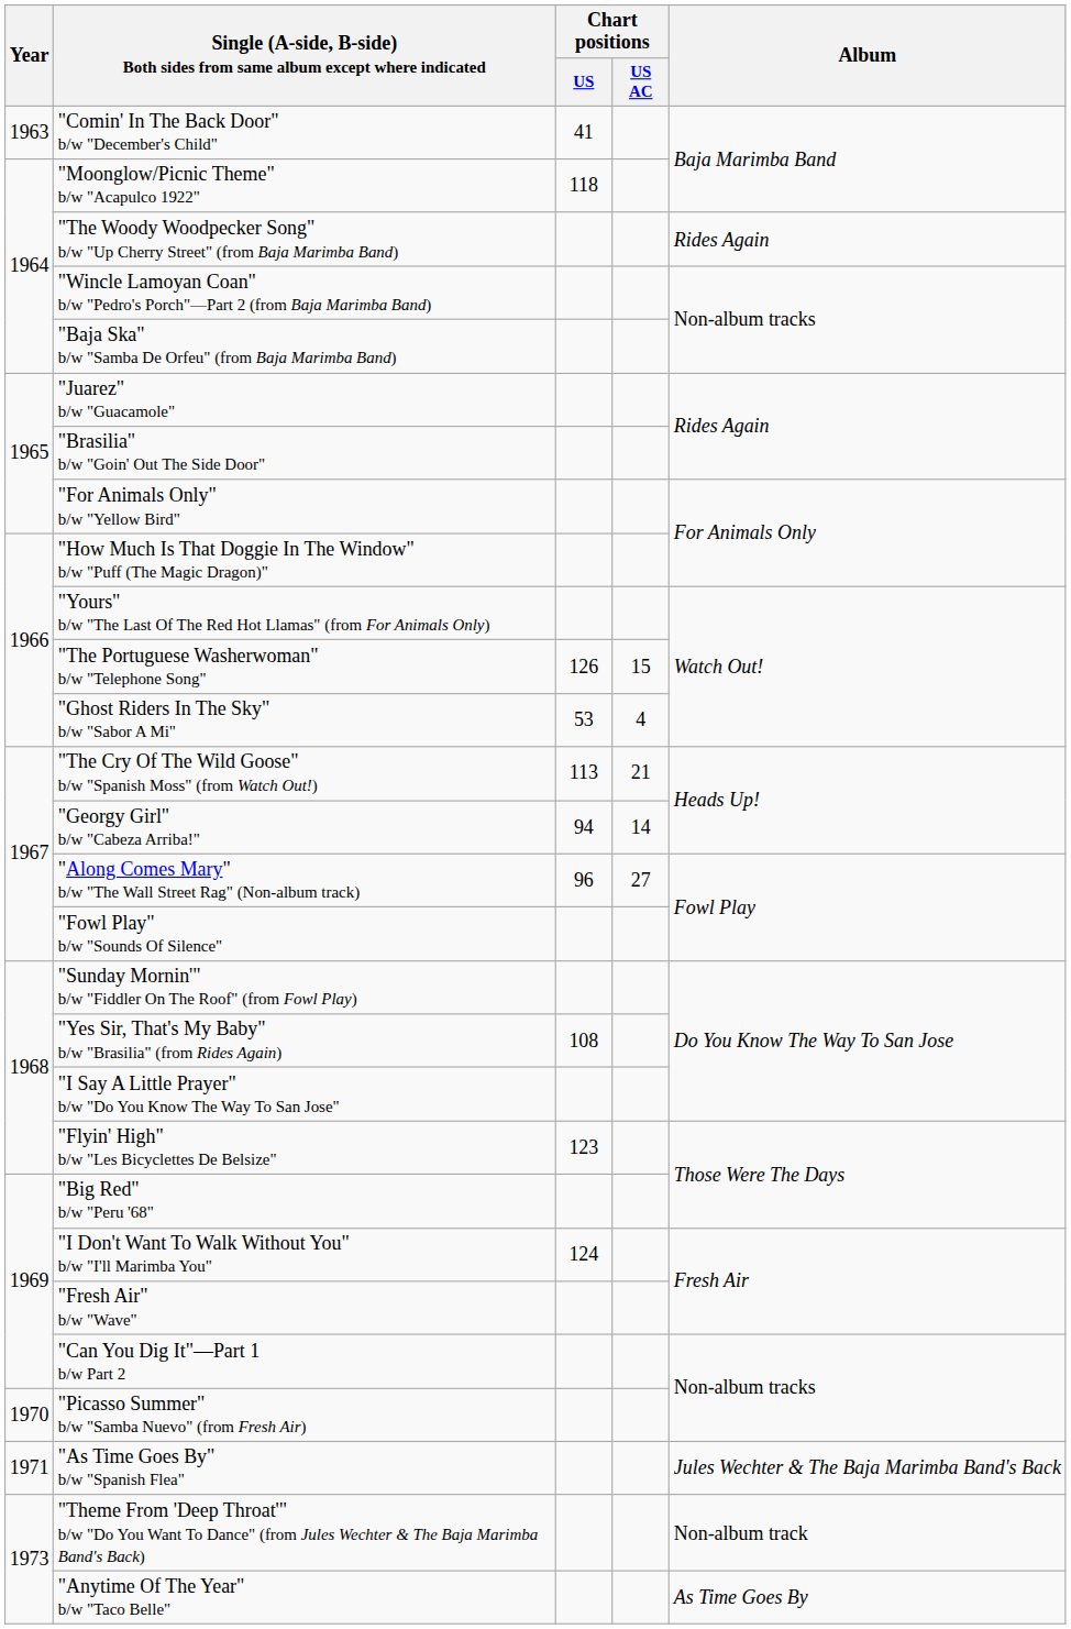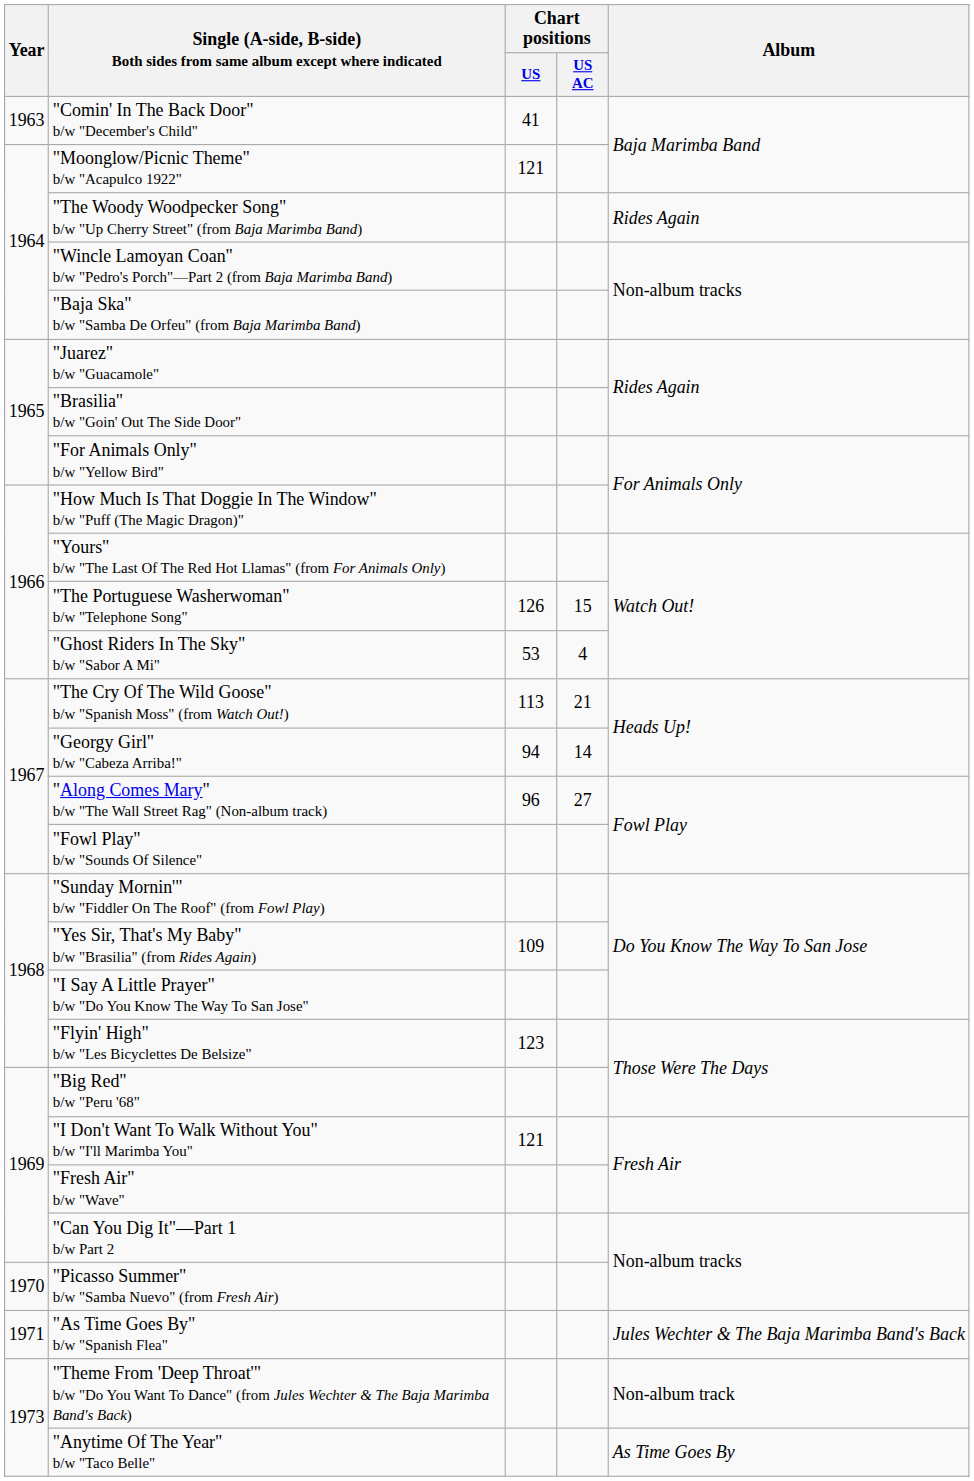 <table class="wikitable" style="text-align:center;">
 <tr>
 <th rowspan="2">Year</th>
 <th style="width:400px;" rowspan="2">Single (A-side, B-side)<br><small>Both sides from same album except where indicated</small></th>
 <th colspan="2">Chart positions</th>
 <th rowspan="2">Album</th>
 </tr>
 <tr style="font-size:smaller;">
 <th style="width:40px;"><a href='#'>US</a></th>
 <th style="width:40px;"><a href='#'>US<br>AC</a></th>
 </tr>
 <tr>
 <td>1963</td>
 <td style="text-align:left;">"Comin' In The Back Door"<br><small>b/w "December's Child"</small></td>
 <td style="text-align:center;">41</td>
 <td style="text-align:center;"></td>
 <td style="text-align:left;" rowspan="2"><em>Baja Marimba Band</em></td>
 </tr>
 <tr>
 <td rowspan="4">1964</td>
 <td style="text-align:left;">"Moonglow/Picnic Theme"<br><small>b/w "Acapulco 1922"</small></td>
-<td style="text-align:center;">118</td>
+<td style="text-align:center;">121</td>
 <td style="text-align:center;"></td>
 </tr>
 <tr>
 <td style="text-align:left;">"The Woody Woodpecker Song"<br><small>b/w "Up Cherry Street" (from <em>Baja Marimba Band</em>)</small></td>
 <td style="text-align:center;"></td>
 <td style="text-align:center;"></td>
 <td style="text-align:left;"><em>Rides Again</em></td>
 </tr>
 <tr>
 <td style="text-align:left;">"Wincle Lamoyan Coan"<br><small>b/w "Pedro's Porch"—Part 2 (from <em>Baja Marimba Band</em>)</small></td>
 <td style="text-align:center;"></td>
 <td style="text-align:center;"></td>
 <td style="text-align:left;" rowspan="2">Non-album tracks</td>
 </tr>
 <tr>
 <td style="text-align:left;">"Baja Ska"<br><small>b/w "Samba De Orfeu" (from <em>Baja Marimba Band</em>)</small></td>
 <td style="text-align:center;"></td>
 <td style="text-align:center;"></td>
 </tr>
 <tr>
 <td rowspan="3">1965</td>
 <td style="text-align:left;">"Juarez"<br><small>b/w "Guacamole"</small></td>
 <td style="text-align:center;"></td>
 <td style="text-align:center;"></td>
 <td style="text-align:left;" rowspan="2"><em>Rides Again</em></td>
 </tr>
 <tr>
 <td style="text-align:left;">"Brasilia"<br><small>b/w "Goin' Out The Side Door"</small></td>
 <td style="text-align:center;"></td>
 <td style="text-align:center;"></td>
 </tr>
 <tr>
 <td style="text-align:left;">"For Animals Only"<br><small>b/w "Yellow Bird"</small></td>
 <td style="text-align:center;"></td>
 <td style="text-align:center;"></td>
 <td style="text-align:left;" rowspan="2"><em>For Animals Only</em></td>
 </tr>
 <tr>
 <td rowspan="4">1966</td>
 <td style="text-align:left;">"How Much Is That Doggie In The Window"<br><small>b/w "Puff (The Magic Dragon)"</small></td>
 <td style="text-align:center;"></td>
 <td style="text-align:center;"></td>
 </tr>
 <tr>
 <td style="text-align:left;">"Yours"<br><small>b/w "The Last Of The Red Hot Llamas" (from <em>For Animals Only</em>)</small></td>
 <td style="text-align:center;"></td>
 <td style="text-align:center;"></td>
 <td style="text-align:left;" rowspan="3"><em>Watch Out!</em></td>
 </tr>
 <tr>
 <td style="text-align:left;">"The Portuguese Washerwoman"<br><small>b/w "Telephone Song"</small></td>
 <td style="text-align:center;">126</td>
 <td style="text-align:center;">15</td>
 </tr>
 <tr>
 <td style="text-align:left;">"Ghost Riders In The Sky"<br><small>b/w "Sabor A Mi"</small></td>
 <td style="text-align:center;">53</td>
 <td style="text-align:center;">4</td>
 </tr>
 <tr>
 <td rowspan="4">1967</td>
 <td style="text-align:left;">"The Cry Of The Wild Goose"<br><small>b/w "Spanish Moss" (from <em>Watch Out!</em>)</small></td>
 <td style="text-align:center;">113</td>
 <td style="text-align:center;">21</td>
 <td style="text-align:left;" rowspan="2"><em>Heads Up!</em></td>
 </tr>
 <tr>
 <td style="text-align:left;">"Georgy Girl"<br><small>b/w "Cabeza Arriba!"</small></td>
 <td style="text-align:center;">94</td>
 <td style="text-align:center;">14</td>
 </tr>
 <tr>
 <td style="text-align:left;">"<a href='#'>Along Comes Mary</a>"<br><small>b/w "The Wall Street Rag" (Non-album track)</small></td>
 <td style="text-align:center;">96</td>
 <td style="text-align:center;">27</td>
 <td style="text-align:left;" rowspan="2"><em>Fowl Play</em></td>
 </tr>
 <tr>
 <td style="text-align:left;">"Fowl Play"<br><small>b/w "Sounds Of Silence"</small></td>
 <td style="text-align:center;"></td>
 <td style="text-align:center;"></td>
 </tr>
 <tr>
 <td rowspan="4">1968</td>
 <td style="text-align:left;">"Sunday Mornin'"<br><small>b/w "Fiddler On The Roof" (from <em>Fowl Play</em>)</small></td>
 <td style="text-align:center;"></td>
 <td style="text-align:center;"></td>
 <td style="text-align:left;" rowspan="3"><em>Do You Know The Way To San Jose</em></td>
 </tr>
 <tr>
 <td style="text-align:left;">"Yes Sir, That's My Baby"<br><small>b/w "Brasilia" (from <em>Rides Again</em>)</small></td>
-<td style="text-align:center;">108</td>
+<td style="text-align:center;">109</td>
 <td style="text-align:center;"></td>
 </tr>
 <tr>
 <td style="text-align:left;">"I Say A Little Prayer"<br><small>b/w "Do You Know The Way To San Jose"</small></td>
 <td style="text-align:center;"></td>
 <td style="text-align:center;"></td>
 </tr>
 <tr>
 <td style="text-align:left;">"Flyin' High"<br><small>b/w "Les Bicyclettes De Belsize"</small></td>
 <td style="text-align:center;">123</td>
 <td style="text-align:center;"></td>
 <td style="text-align:left;" rowspan="2"><em>Those Were The Days</em></td>
 </tr>
 <tr>
 <td rowspan="4">1969</td>
 <td style="text-align:left;">"Big Red"<br><small>b/w "Peru '68"</small></td>
 <td style="text-align:center;"></td>
 <td style="text-align:center;"></td>
 </tr>
 <tr>
 <td style="text-align:left;">"I Don't Want To Walk Without You"<br><small>b/w "I'll Marimba You"</small></td>
-<td style="text-align:center;">124</td>
+<td style="text-align:center;">121</td>
 <td style="text-align:center;"></td>
 <td style="text-align:left;" rowspan="2"><em>Fresh Air</em></td>
 </tr>
 <tr>
 <td style="text-align:left;">"Fresh Air"<br><small>b/w "Wave"</small></td>
 <td style="text-align:center;"></td>
 <td style="text-align:center;"></td>
 </tr>
 <tr>
 <td style="text-align:left;">"Can You Dig It"—Part 1<br><small>b/w Part 2</small></td>
 <td style="text-align:center;"></td>
 <td style="text-align:center;"></td>
 <td style="text-align:left;" rowspan="2">Non-album tracks</td>
 </tr>
 <tr>
 <td>1970</td>
 <td style="text-align:left;">"Picasso Summer"<br><small>b/w "Samba Nuevo" (from <em>Fresh Air</em>)</small></td>
 <td style="text-align:center;"></td>
 <td style="text-align:center;"></td>
 </tr>
 <tr>
 <td>1971</td>
 <td style="text-align:left;">"As Time Goes By"<br><small>b/w "Spanish Flea"</small></td>
 <td style="text-align:center;"></td>
 <td style="text-align:center;"></td>
 <td style="text-align:left;"><em>Jules Wechter & The Baja Marimba Band's Back</em></td>
 </tr>
 <tr>
 <td rowspan="2">1973</td>
 <td style="text-align:left;">"Theme From 'Deep Throat'"<br><small>b/w "Do You Want To Dance" (from <em>Jules Wechter & The Baja Marimba Band's Back</em>)</small></td>
 <td style="text-align:center;"></td>
 <td style="text-align:center;"></td>
 <td style="text-align:left;">Non-album track</td>
 </tr>
 <tr>
 <td style="text-align:left;">"Anytime Of The Year"<br><small>b/w "Taco Belle"</small></td>
 <td style="text-align:center;"></td>
 <td style="text-align:center;"></td>
 <td style="text-align:left;"><em>As Time Goes By</em></td>
 </tr>
 </table>
